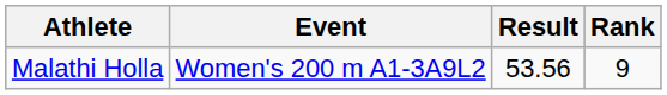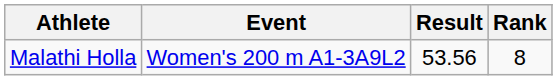 <table class=wikitable style="font-size:90%">
 <tr>
 <th>Athlete</th>
 <th>Event</th>
 <th>Result</th>
 <th>Rank</th>
 </tr>
 <tr>
 <td><a href='#'>Malathi Holla</a></td>
 <td><a href='#'>Women's 200 m A1-3A9L2</a></td>
 <td style="text-align:center;">53.56</td>
-<td style="text-align:center;">9</td>
+<td style="text-align:center;">8</td>
 </tr>
 </table>
